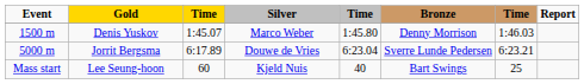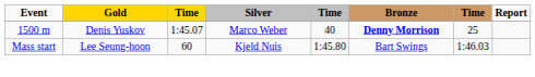 <table class="wikitable">
 <tr>
 <td width="80" align="center"><strong>Event</strong></td>
 <td width="150" bgcolor="gold" align="center"><strong>Gold</strong></td>
 <td width="50" bgcolor="gold" align="center"><strong>Time</strong></td>
 <td width="150" bgcolor="silver" align="center"><strong>Silver</strong></td>
 <td width="50" bgcolor="silver" align="center"><strong>Time</strong></td>
 <td width="150" bgcolor="#CC9966" align="center"><strong>Bronze</strong></td>
 <td width="50" bgcolor="#CC9966" align="center"><strong>Time</strong></td>
 <td width="50" align="center"><strong>Report</strong></td>
 </tr>
 <tr bgcolor="#cccccc">
 </tr>
 <tr>
 <td align="center"><a href='#'>1500 m</a></td>
 <td align="center"><a href='#'>Denis Yuskov</a><br><small></small></td>
 <td align="center">1:45.07</td>
 <td align="center"><a href='#'>Marco Weber</a><br><small></small></td>
-<td align="center">1:45.80</td>
-<td align="center"><a href='#'>Denny Morrison</a><br><small></small></td>
-<td align="center">1:46.03</td>
-<td align="center"></td>
-</tr>
-<tr>
-<td align="center"><a href='#'>5000 m</a></td>
-<td align="center"><a href='#'>Jorrit Bergsma</a><br><small></small></td>
-<td align="center">6:17.89</td>
-<td align="center"><a href='#'>Douwe de Vries</a><br><small></small></td>
-<td align="center">6:23.04</td>
-<td align="center"><a href='#'>Sverre Lunde Pedersen</a><br><small></small></td>
-<td align="center">6:23.21</td>
+<td align="center">40 </td>
+<td align="center"><strong><a href='#'>Denny Morrison</a><br><small></small></strong></td>
+<td align="center">25 </td>
 <td align="center"></td>
 </tr>
 <tr>
 <td align="center"><a href='#'>Mass start</a></td>
 <td align="center"><a href='#'>Lee Seung-hoon</a><br><small></small></td>
 <td align="center">60 </td>
 <td align="center"><a href='#'>Kjeld Nuis</a><br><small></small></td>
-<td align="center">40 </td>
+<td align="center">1:45.80</td>
 <td align="center"><a href='#'>Bart Swings</a><br><small></small></td>
-<td align="center">25 </td>
+<td align="center">1:46.03</td>
 <td align="center"></td>
 </tr>
 </table>
